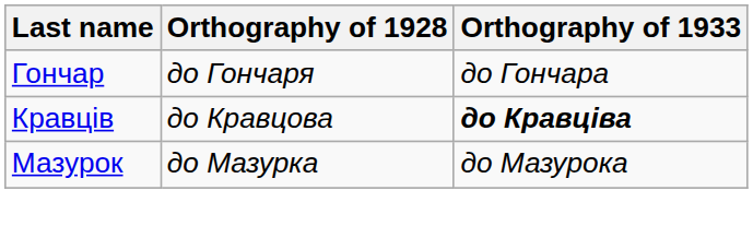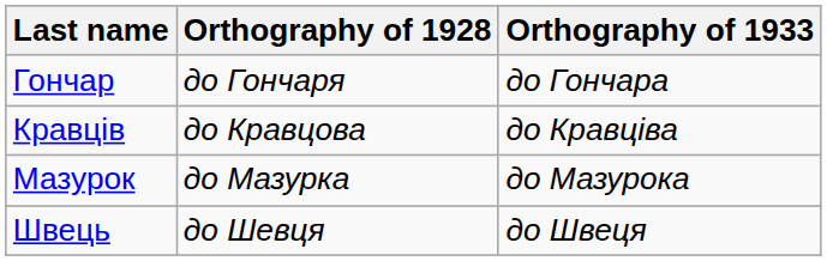 <table class="wikitable">
 <tr>
 <th>Last name</th>
 <th>Orthography of 1928</th>
 <th>Orthography of 1933</th>
 </tr>
 <tr>
 <td><a href='#'>Гончар</a></td>
 <td><em>до Гончаря</em></td>
 <td><em>до Гончара</em></td>
 </tr>
 <tr>
 <td><a href='#'>Кравців</a></td>
 <td><em>до Кравцова</em></td>
-<td><strong><em>до Кравціва</em></strong></td>
+<td><em>до Кравціва</em></td>
 </tr>
 <tr>
 <td><a href='#'>Мазурок</a></td>
 <td><em>до Мазурка</em></td>
 <td><em>до Мазурока</em></td>
 </tr>
+<tr>
+<td><a href='#'>Швець</a></td>
+<td><em>до Шевця</em></td>
+<td><em>до Швеця</em></td>
+</tr>
 </table>
